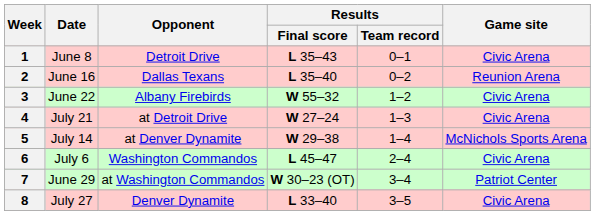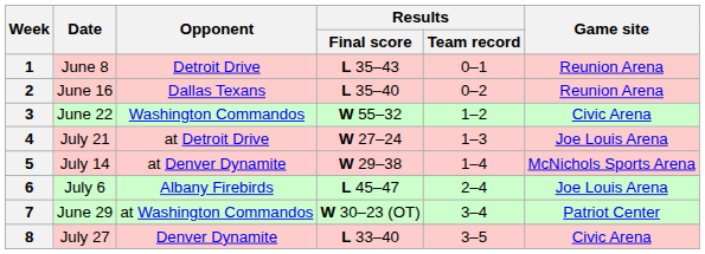 <table class="wikitable" style="font-size: 92%;" "align=center">
 <tr>
 <th rowspan="2">Week</th>
 <th rowspan="2">Date</th>
 <th rowspan="2">Opponent</th>
 <th colspan="2">Results</th>
 <th rowspan="2">Game site</th>
 </tr>
 <tr>
 <th>Final score</th>
 <th>Team record</th>
 </tr>
 <tr style="background:#fcc">
 <th>1</th>
 <td style="text-align:center;">June 8</td>
 <td style="text-align:center;"><a href='#'>Detroit Drive</a></td>
 <td style="text-align:center;"><strong>L</strong> 35–43</td>
 <td style="text-align:center;">0–1</td>
-<td style="text-align:center;"><a href='#'>Civic Arena</a></td>
+<td style="text-align:center;"><a href='#'>Reunion Arena</a></td>
 </tr>
 <tr style="background:#fcc">
 <th>2</th>
 <td style="text-align:center;">June 16</td>
 <td style="text-align:center;"><a href='#'>Dallas Texans</a></td>
 <td style="text-align:center;"><strong>L</strong> 35–40</td>
 <td style="text-align:center;">0–2</td>
 <td style="text-align:center;"><a href='#'>Reunion Arena</a></td>
 </tr>
 <tr style="background:#cfc">
 <th>3</th>
 <td style="text-align:center;">June 22</td>
-<td style="text-align:center;"><a href='#'>Albany Firebirds</a></td>
+<td style="text-align:center;"><a href='#'>Washington Commandos</a></td>
 <td style="text-align:center;"><strong>W</strong> 55–32</td>
 <td style="text-align:center;">1–2</td>
 <td style="text-align:center;"><a href='#'>Civic Arena</a></td>
 </tr>
 <tr style="background:#fcc">
 <th>4</th>
 <td style="text-align:center;">July 21</td>
 <td style="text-align:center;">at <a href='#'>Detroit Drive</a></td>
 <td style="text-align:center;"><strong>W</strong> 27–24</td>
 <td style="text-align:center;">1–3</td>
-<td style="text-align:center;"><a href='#'>Civic Arena</a></td>
+<td style="text-align:center;"><a href='#'>Joe Louis Arena</a></td>
 </tr>
 <tr style="background:#fcc">
 <th>5</th>
 <td style="text-align:center;">July 14</td>
 <td style="text-align:center;">at <a href='#'>Denver Dynamite</a></td>
 <td style="text-align:center;"><strong>W</strong> 29–38</td>
 <td style="text-align:center;">1–4</td>
 <td style="text-align:center;"><a href='#'>McNichols Sports Arena</a></td>
 </tr>
 <tr style="background:#cfc">
 <th>6</th>
 <td style="text-align:center;">July 6</td>
-<td style="text-align:center;"><a href='#'>Washington Commandos</a></td>
+<td style="text-align:center;"><a href='#'>Albany Firebirds</a></td>
 <td style="text-align:center;"><strong>L</strong> 45–47</td>
 <td style="text-align:center;">2–4</td>
-<td style="text-align:center;"><a href='#'>Civic Arena</a></td>
+<td style="text-align:center;"><a href='#'>Joe Louis Arena</a></td>
 </tr>
 <tr style="background:#cfc">
 <th>7</th>
 <td style="text-align:center;">June 29</td>
 <td style="text-align:center;">at <a href='#'>Washington Commandos</a></td>
 <td style="text-align:center;"><strong>W</strong> 30–23 (OT)</td>
 <td style="text-align:center;">3–4</td>
 <td style="text-align:center;"><a href='#'>Patriot Center</a></td>
 </tr>
 <tr style="background:#fcc">
 <th>8</th>
 <td style="text-align:center;">July 27</td>
 <td style="text-align:center;"><a href='#'>Denver Dynamite</a></td>
 <td style="text-align:center;"><strong>L</strong> 33–40</td>
 <td style="text-align:center;">3–5</td>
 <td style="text-align:center;"><a href='#'>Civic Arena</a></td>
 </tr>
 </table>
